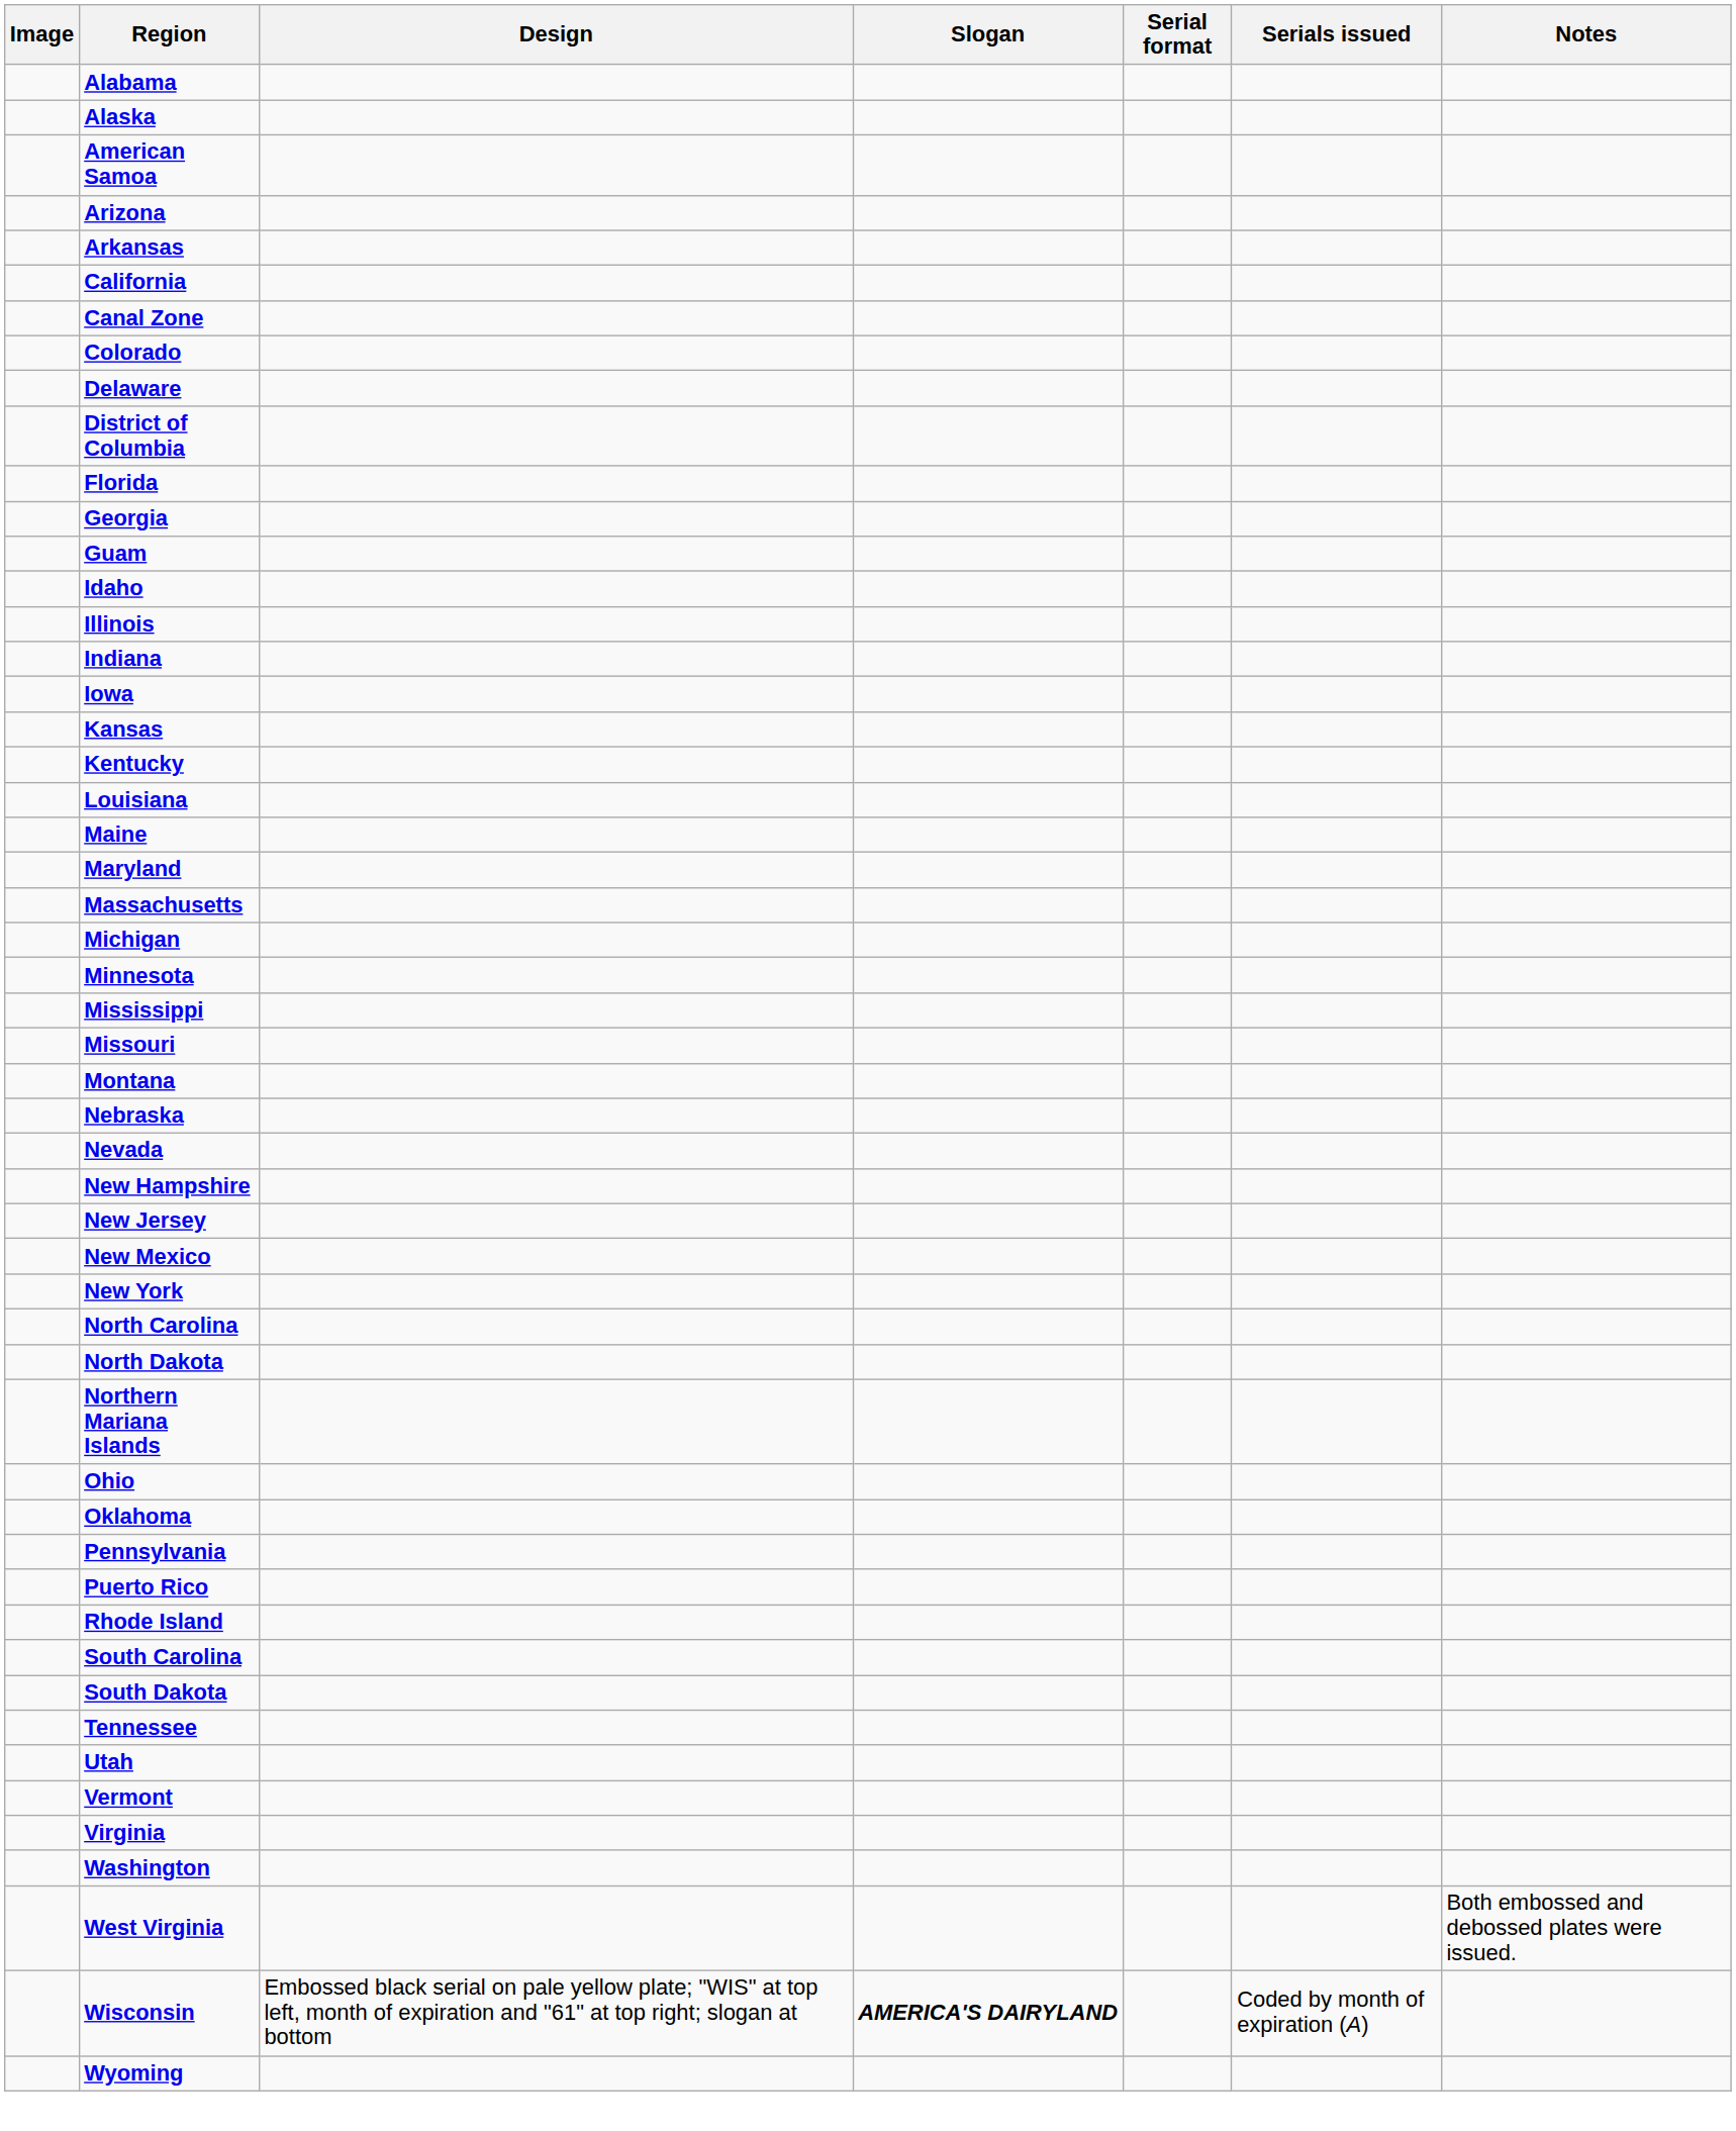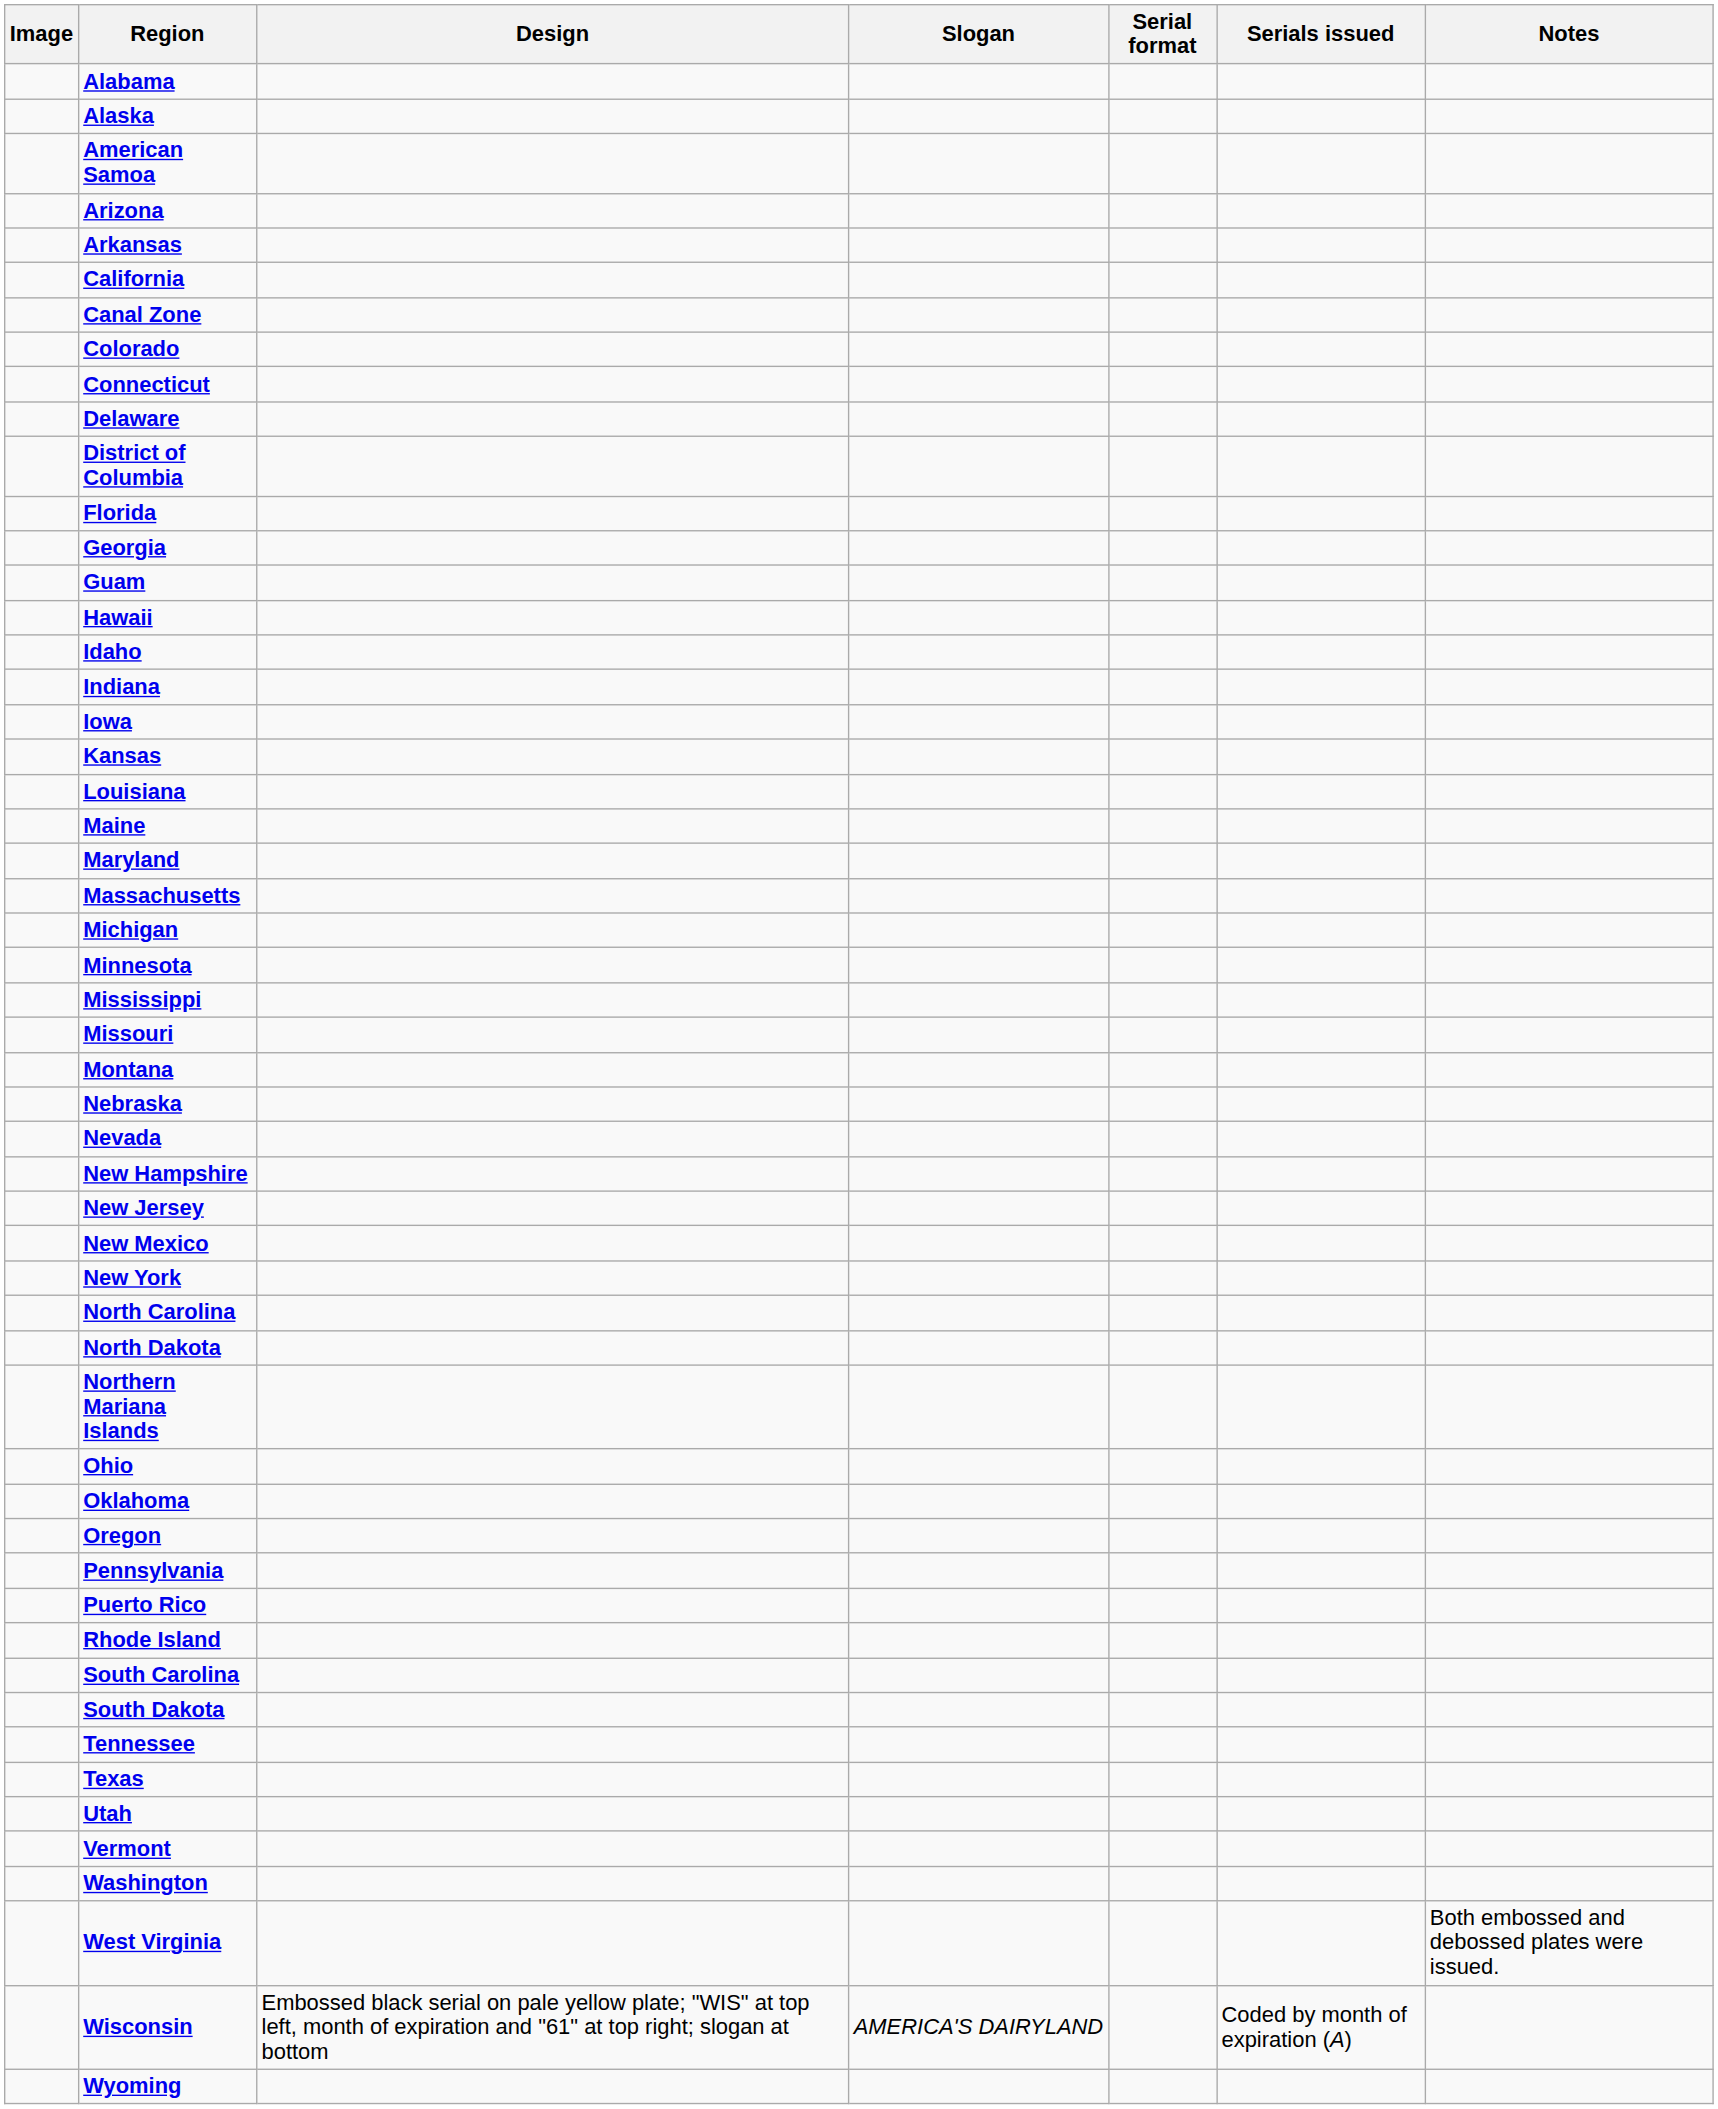 <table class="wikitable">
 <tr>
 <th>Image</th>
 <th>Region</th>
 <th>Design</th>
 <th>Slogan</th>
 <th>Serial format</th>
 <th>Serials issued</th>
 <th>Notes</th>
 </tr>
 <tr>
 <td></td>
 <td><strong><a href='#'>Alabama</a></strong></td>
 <td></td>
 <td></td>
 <td></td>
 <td></td>
 <td></td>
 </tr>
 <tr>
 <td></td>
 <td><strong><a href='#'>Alaska</a></strong></td>
 <td></td>
 <td></td>
 <td></td>
 <td></td>
 <td></td>
 </tr>
 <tr>
 <td></td>
 <td><strong><a href='#'>American Samoa</a></strong></td>
 <td></td>
 <td></td>
 <td></td>
 <td></td>
 <td></td>
 </tr>
 <tr>
 <td></td>
 <td><strong><a href='#'>Arizona</a></strong></td>
 <td></td>
 <td></td>
 <td></td>
 <td></td>
 <td></td>
 </tr>
 <tr>
 <td></td>
 <td><strong><a href='#'>Arkansas</a></strong></td>
 <td></td>
 <td></td>
 <td></td>
 <td></td>
 <td></td>
 </tr>
 <tr>
 <td></td>
 <td><strong><a href='#'>California</a></strong></td>
 <td></td>
 <td></td>
 <td></td>
 <td></td>
 <td></td>
 </tr>
 <tr>
 <td></td>
 <td><strong><a href='#'>Canal Zone</a></strong></td>
 <td></td>
 <td></td>
 <td></td>
 <td></td>
 <td></td>
 </tr>
 <tr>
 <td></td>
 <td><strong><a href='#'>Colorado</a></strong></td>
 <td></td>
 <td></td>
 <td></td>
 <td></td>
 <td></td>
 </tr>
 <tr>
 <td></td>
+<td><strong><a href='#'>Connecticut</a></strong></td>
+<td></td>
+<td></td>
+<td></td>
+<td></td>
+<td></td>
+</tr>
+<tr>
+<td></td>
 <td><strong><a href='#'>Delaware</a></strong></td>
 <td></td>
 <td></td>
 <td></td>
 <td></td>
 <td></td>
 </tr>
 <tr>
 <td></td>
 <td><strong><a href='#'>District of<br>Columbia</a></strong></td>
 <td></td>
 <td></td>
 <td></td>
 <td></td>
 <td></td>
 </tr>
 <tr>
 <td></td>
 <td><strong><a href='#'>Florida</a></strong></td>
 <td></td>
 <td></td>
 <td></td>
 <td></td>
 <td></td>
 </tr>
 <tr>
 <td></td>
 <td><strong><a href='#'>Georgia</a></strong></td>
 <td></td>
 <td></td>
 <td></td>
 <td></td>
 <td></td>
 </tr>
 <tr>
 <td></td>
 <td><strong><a href='#'>Guam</a></strong></td>
 <td></td>
 <td></td>
 <td></td>
 <td></td>
 <td></td>
 </tr>
 <tr>
 <td></td>
-<td><strong><a href='#'>Idaho</a></strong></td>
+<td><strong><a href='#'>Hawaii</a></strong></td>
 <td></td>
 <td></td>
 <td></td>
 <td></td>
 <td></td>
 </tr>
 <tr>
 <td></td>
-<td><strong><a href='#'>Illinois</a></strong></td>
+<td><strong><a href='#'>Idaho</a></strong></td>
 <td></td>
 <td></td>
 <td></td>
 <td></td>
 <td></td>
 </tr>
 <tr>
 <td></td>
 <td><strong><a href='#'>Indiana</a></strong></td>
 <td></td>
 <td></td>
 <td></td>
 <td></td>
 <td></td>
 </tr>
 <tr>
 <td></td>
 <td><strong><a href='#'>Iowa</a></strong></td>
 <td></td>
 <td></td>
 <td></td>
 <td></td>
 <td></td>
 </tr>
 <tr>
 <td></td>
 <td><strong><a href='#'>Kansas</a></strong></td>
-<td></td>
-<td></td>
-<td></td>
-<td></td>
-<td></td>
-</tr>
-<tr>
-<td></td>
-<td><strong><a href='#'>Kentucky</a></strong></td>
 <td></td>
 <td></td>
 <td></td>
 <td></td>
 <td></td>
 </tr>
 <tr>
 <td></td>
 <td><strong><a href='#'>Louisiana</a></strong></td>
 <td></td>
 <td></td>
 <td></td>
 <td></td>
 <td></td>
 </tr>
 <tr>
 <td></td>
 <td><strong><a href='#'>Maine</a></strong></td>
 <td></td>
 <td></td>
 <td></td>
 <td></td>
 <td></td>
 </tr>
 <tr>
 <td></td>
 <td><strong><a href='#'>Maryland</a></strong></td>
 <td></td>
 <td></td>
 <td></td>
 <td></td>
 <td></td>
 </tr>
 <tr>
 <td></td>
 <td><strong><a href='#'>Massachusetts</a></strong></td>
 <td></td>
 <td></td>
 <td></td>
 <td></td>
 <td></td>
 </tr>
 <tr>
 <td></td>
 <td><strong><a href='#'>Michigan</a></strong></td>
 <td></td>
 <td></td>
 <td></td>
 <td></td>
 <td></td>
 </tr>
 <tr>
 <td></td>
 <td><strong><a href='#'>Minnesota</a></strong></td>
 <td></td>
 <td></td>
 <td></td>
 <td></td>
 <td></td>
 </tr>
 <tr>
 <td></td>
 <td><strong><a href='#'>Mississippi</a></strong></td>
 <td></td>
 <td></td>
 <td></td>
 <td></td>
 <td></td>
 </tr>
 <tr>
 <td></td>
 <td><strong><a href='#'>Missouri</a></strong></td>
 <td></td>
 <td></td>
 <td></td>
 <td></td>
 <td></td>
 </tr>
 <tr>
 <td></td>
 <td><strong><a href='#'>Montana</a></strong></td>
 <td></td>
 <td></td>
 <td></td>
 <td></td>
 <td></td>
 </tr>
 <tr>
 <td></td>
 <td><strong><a href='#'>Nebraska</a></strong></td>
 <td></td>
 <td></td>
 <td></td>
 <td></td>
 <td></td>
 </tr>
 <tr>
 <td></td>
 <td><strong><a href='#'>Nevada</a></strong></td>
 <td></td>
 <td></td>
 <td></td>
 <td></td>
 <td></td>
 </tr>
 <tr>
 <td></td>
 <td><strong><a href='#'>New Hampshire</a></strong></td>
 <td></td>
 <td></td>
 <td></td>
 <td></td>
 <td></td>
 </tr>
 <tr>
 <td></td>
 <td><strong><a href='#'>New Jersey</a></strong></td>
 <td></td>
 <td></td>
 <td></td>
 <td></td>
 <td></td>
 </tr>
 <tr>
 <td></td>
 <td><strong><a href='#'>New Mexico</a></strong></td>
 <td></td>
 <td></td>
 <td></td>
 <td></td>
 <td></td>
 </tr>
 <tr>
 <td></td>
 <td><strong><a href='#'>New York</a></strong></td>
 <td></td>
 <td></td>
 <td></td>
 <td></td>
 <td></td>
 </tr>
 <tr>
 <td></td>
 <td><strong><a href='#'>North Carolina</a></strong></td>
 <td></td>
 <td></td>
 <td></td>
 <td></td>
 <td></td>
 </tr>
 <tr>
 <td></td>
 <td><strong><a href='#'>North Dakota</a></strong></td>
 <td></td>
 <td></td>
 <td></td>
 <td></td>
 <td></td>
 </tr>
 <tr>
 <td></td>
 <td><strong><a href='#'>Northern Mariana<br> Islands</a></strong></td>
 <td></td>
 <td></td>
 <td></td>
 <td></td>
 <td></td>
 </tr>
 <tr>
 <td></td>
 <td><strong><a href='#'>Ohio</a></strong></td>
 <td></td>
 <td></td>
 <td></td>
 <td></td>
 <td></td>
 </tr>
 <tr>
 <td></td>
 <td><strong><a href='#'>Oklahoma</a></strong></td>
 <td></td>
 <td></td>
 <td></td>
 <td></td>
 <td></td>
 </tr>
 <tr>
 <td></td>
+<td><strong><a href='#'>Oregon</a></strong></td>
+<td></td>
+<td></td>
+<td></td>
+<td></td>
+<td></td>
+</tr>
+<tr>
+<td></td>
 <td><strong><a href='#'>Pennsylvania</a></strong></td>
 <td></td>
 <td></td>
 <td></td>
 <td></td>
 <td></td>
 </tr>
 <tr>
 <td></td>
 <td><strong><a href='#'>Puerto Rico</a></strong></td>
 <td></td>
 <td></td>
 <td></td>
 <td></td>
 <td></td>
 </tr>
 <tr>
 <td></td>
 <td><strong><a href='#'>Rhode Island</a></strong></td>
 <td></td>
 <td></td>
 <td></td>
 <td></td>
 <td></td>
 </tr>
 <tr>
 <td></td>
 <td><strong><a href='#'>South Carolina</a></strong></td>
 <td></td>
 <td></td>
 <td></td>
 <td></td>
 <td></td>
 </tr>
 <tr>
 <td></td>
 <td><strong><a href='#'>South Dakota</a></strong></td>
 <td></td>
 <td></td>
 <td></td>
 <td></td>
 <td></td>
 </tr>
 <tr>
 <td></td>
 <td><strong><a href='#'>Tennessee</a></strong></td>
 <td></td>
 <td></td>
 <td></td>
 <td></td>
 <td></td>
 </tr>
 <tr>
 <td></td>
+<td><strong><a href='#'>Texas</a></strong></td>
+<td></td>
+<td></td>
+<td></td>
+<td></td>
+<td></td>
+</tr>
+<tr>
+<td></td>
 <td><strong><a href='#'>Utah</a></strong></td>
 <td></td>
 <td></td>
 <td></td>
 <td></td>
 <td></td>
 </tr>
 <tr>
 <td></td>
 <td><strong><a href='#'>Vermont</a></strong></td>
-<td></td>
-<td></td>
-<td></td>
-<td></td>
-<td></td>
-</tr>
-<tr>
-<td></td>
-<td><strong><a href='#'>Virginia</a></strong></td>
 <td></td>
 <td></td>
 <td></td>
 <td></td>
 <td></td>
 </tr>
 <tr>
 <td></td>
 <td><strong><a href='#'>Washington</a></strong></td>
 <td></td>
 <td></td>
 <td></td>
 <td></td>
 <td></td>
 </tr>
 <tr>
 <td><br><br></td>
 <td><strong><a href='#'>West Virginia</a></strong></td>
 <td></td>
 <td></td>
 <td></td>
 <td></td>
 <td>Both embossed and debossed plates were issued.</td>
 </tr>
 <tr>
 <td></td>
 <td><strong><a href='#'>Wisconsin</a></strong></td>
 <td>Embossed black serial on pale yellow plate; "WIS" at top left, month of expiration and "61" at top right; slogan at bottom</td>
-<td><strong><em>AMERICA'S DAIRYLAND</em></strong></td>
+<td><em>AMERICA'S DAIRYLAND</em></td>
 <td></td>
 <td>Coded by month of expiration (<em>A</em>)</td>
 <td></td>
 </tr>
 <tr>
 <td></td>
 <td><strong><a href='#'>Wyoming</a></strong></td>
 <td></td>
 <td></td>
 <td></td>
 <td></td>
 <td></td>
 </tr>
 </table>
